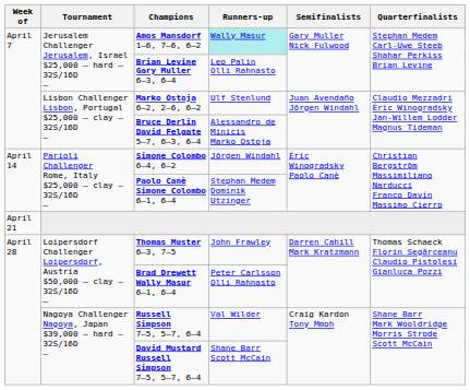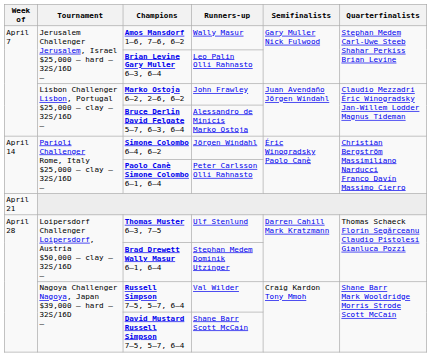 <table class="wikitable" style="font-size:85%;">
 <tr>
 <th width="75">Week of</th>
 <th width="250">Tournament</th>
 <th width="210">Champions</th>
 <th width="210">Runners-up</th>
 <th width="170">Semifinalists</th>
 <th width="170">Quarterfinalists</th>
 </tr>
 <tr valign="top">
 <td rowspan="4">April 7</td>
 <td rowspan="2">Jerusalem Challenger<br><a href='#'>Jerusalem</a>, Israel<br>$25,000 – hard – 32S/16D<br>  – </td>
 <td> <strong><a href='#'>Amos Mansdorf</a></strong> <br>1–6, 7–6, 6–2</td>
-<td style="background: paleturquoise;"> <a href='#'>Wally Masur</a></td>
+<td> <a href='#'>Wally Masur</a></td>
 <td rowspan="2"> <a href='#'>Gary Muller</a> <br>  <a href='#'>Nick Fulwood</a></td>
 <td rowspan="2"> <a href='#'>Stephan Medem</a> <br> <a href='#'>Carl-Uwe Steeb</a> <br> <a href='#'>Shahar Perkiss</a> <br>  <a href='#'>Brian Levine</a></td>
 </tr>
 <tr valign="top">
 <td> <strong><a href='#'>Brian Levine</a></strong> <br> <strong><a href='#'>Gary Muller</a></strong><br>6–3, 6–4</td>
 <td> <a href='#'>Leo Palin</a><br>  <a href='#'>Olli Rahnasto</a></td>
 </tr>
 <tr valign="top">
 <td rowspan="2">Lisbon Challenger<br><a href='#'>Lisbon</a>, Portugal<br>$25,000 – clay – 32S/16D<br>  – </td>
 <td> <strong><a href='#'>Marko Ostoja</a></strong> <br>6–2, 2–6, 6–2</td>
-<td> <a href='#'>Ulf Stenlund</a></td>
+<td> <a href='#'>John Frawley</a></td>
 <td rowspan="2"> <a href='#'>Juan Avendaño</a> <br>  <a href='#'>Jörgen Windahl</a></td>
 <td rowspan="2"> <a href='#'>Claudio Mezzadri</a> <br>  <a href='#'>Éric Winogradsky</a> <br> <a href='#'>Jan-Willem Lodder</a> <br>  <a href='#'>Magnus Tideman</a></td>
 </tr>
 <tr valign="top">
 <td> <strong><a href='#'>Bruce Derlin</a></strong> <br> <strong><a href='#'>David Felgate</a></strong><br>5–7, 6–3, 6–4</td>
 <td> <a href='#'>Alessandro de Minicis</a> <br> <a href='#'>Marko Ostoja</a></td>
 </tr>
 <tr valign="top">
 <td rowspan="2">April 14</td>
 <td rowspan="2"><a href='#'>Parioli Challenger</a><br>Rome, Italy<br>$25,000 – clay – 32S/16D<br>  – </td>
 <td> <strong><a href='#'>Simone Colombo</a></strong> <br>6–4, 6–2</td>
 <td> <a href='#'>Jörgen Windahl</a></td>
 <td rowspan="2"> <a href='#'>Éric Winogradsky</a> <br>  <a href='#'>Paolo Canè</a></td>
 <td rowspan="2"> <a href='#'>Christian Bergström</a> <br> <a href='#'>Massimiliano Narducci</a> <br> <a href='#'>Franco Davín</a> <br>  <a href='#'>Massimo Cierro</a></td>
 </tr>
 <tr valign="top">
 <td> <strong><a href='#'>Paolo Canè</a></strong> <br> <strong><a href='#'>Simone Colombo</a></strong><br>6–1, 6–4</td>
-<td> <a href='#'>Stephan Medem</a> <br>  <a href='#'>Dominik Utzinger</a></td>
+<td> <a href='#'>Peter Carlsson</a> <br>  <a href='#'>Olli Rahnasto</a></td>
 </tr>
 <tr valign="top">
 <td rowspan="1">April 21</td>
 <td colspan="5" bgcolor="#ededed"></td>
 </tr>
 <tr valign="top">
 <td rowspan="4">April 28</td>
 <td rowspan="2">Loipersdorf Challenger<br> <a href='#'>Loipersdorf</a>, Austria<br>$50,000 – clay – 32S/16D<br>  – </td>
 <td> <strong><a href='#'>Thomas Muster</a></strong> <br>6–3, 7–5</td>
-<td> <a href='#'>John Frawley</a></td>
+<td> <a href='#'>Ulf Stenlund</a></td>
 <td rowspan="2"> <a href='#'>Darren Cahill</a> <br>  <a href='#'>Mark Kratzmann</a></td>
 <td rowspan="2"> Thomas Schaeck <br> <a href='#'>Florin Segărceanu</a> <br> <a href='#'>Claudio Pistolesi</a> <br>  <a href='#'>Gianluca Pozzi</a></td>
 </tr>
 <tr valign="top">
 <td> <strong><a href='#'>Brad Drewett</a></strong> <br> <strong><a href='#'>Wally Masur</a></strong><br>6–1, 6–4</td>
-<td> <a href='#'>Peter Carlsson</a> <br>  <a href='#'>Olli Rahnasto</a></td>
+<td> <a href='#'>Stephan Medem</a> <br>  <a href='#'>Dominik Utzinger</a></td>
 </tr>
 <tr valign="top">
 <td rowspan="2">Nagoya Challenger<br><a href='#'>Nagoya</a>, Japan<br>$39,000 – hard – 32S/16D<br>  – </td>
 <td> <strong><a href='#'>Russell Simpson</a></strong> <br>7–5, 5–7, 6–4</td>
 <td> <a href='#'>Val Wilder</a></td>
 <td rowspan="2"> Craig Kardon <br>  <a href='#'>Tony Mmoh</a></td>
 <td rowspan="2"> <a href='#'>Shane Barr</a> <br> <a href='#'>Mark Wooldridge</a> <br> <a href='#'>Morris Strode</a> <br>  <a href='#'>Scott McCain</a></td>
 </tr>
 <tr valign="top">
 <td> <strong><a href='#'>David Mustard</a></strong> <br> <strong><a href='#'>Russell Simpson</a></strong><br>7–5, 5–7, 6–4</td>
 <td> <a href='#'>Shane Barr</a> <br>  <a href='#'>Scott McCain</a></td>
 </tr>
 </table>
